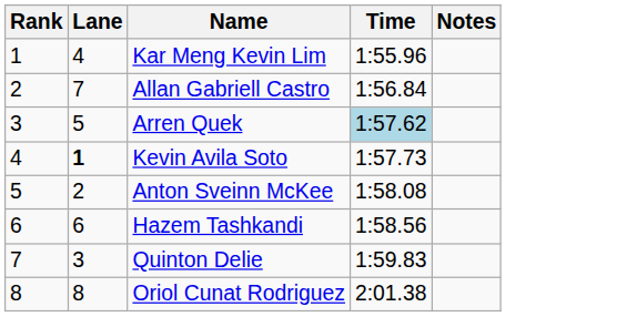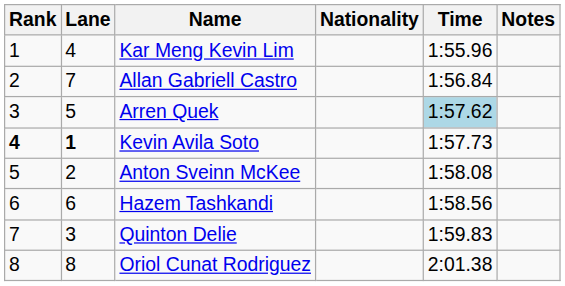 <table class="wikitable">
 <tr>
 <th>Rank</th>
 <th>Lane</th>
 <th>Name</th>
+<th>Nationality</th>
 <th>Time</th>
 <th>Notes</th>
 </tr>
 <tr>
 <td>1</td>
 <td>4</td>
 <td><a href='#'>Kar Meng Kevin Lim</a></td>
+<td></td>
 <td>1:55.96</td>
 <td></td>
 </tr>
 <tr>
 <td>2</td>
 <td>7</td>
 <td><a href='#'>Allan Gabriell Castro</a></td>
+<td></td>
 <td>1:56.84</td>
 <td></td>
 </tr>
 <tr>
 <td>3</td>
 <td>5</td>
 <td><a href='#'>Arren Quek</a></td>
+<td></td>
 <td style="background: lightblue;">1:57.62</td>
 <td></td>
 </tr>
 <tr>
-<td>4</td>
+<td><strong>4</strong></td>
 <td><strong>1</strong></td>
 <td><a href='#'>Kevin Avila Soto</a></td>
+<td></td>
 <td>1:57.73</td>
 <td></td>
 </tr>
 <tr>
 <td>5</td>
 <td>2</td>
 <td><a href='#'>Anton Sveinn McKee</a></td>
+<td></td>
 <td>1:58.08</td>
 <td></td>
 </tr>
 <tr>
 <td>6</td>
 <td>6</td>
 <td><a href='#'>Hazem Tashkandi</a></td>
+<td></td>
 <td>1:58.56</td>
 <td></td>
 </tr>
 <tr>
 <td>7</td>
 <td>3</td>
 <td><a href='#'>Quinton Delie</a></td>
+<td></td>
 <td>1:59.83</td>
 <td></td>
 </tr>
 <tr>
 <td>8</td>
 <td>8</td>
 <td><a href='#'>Oriol Cunat Rodriguez</a></td>
+<td></td>
 <td>2:01.38</td>
 <td></td>
 </tr>
 </table>
